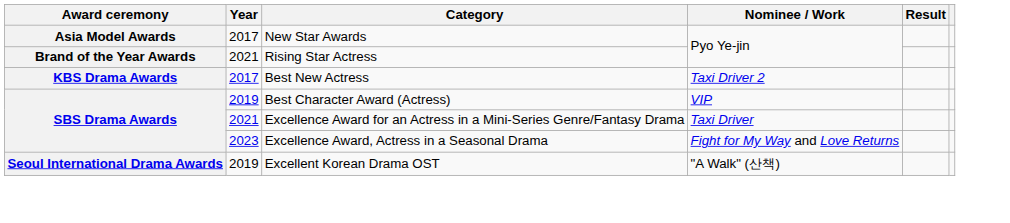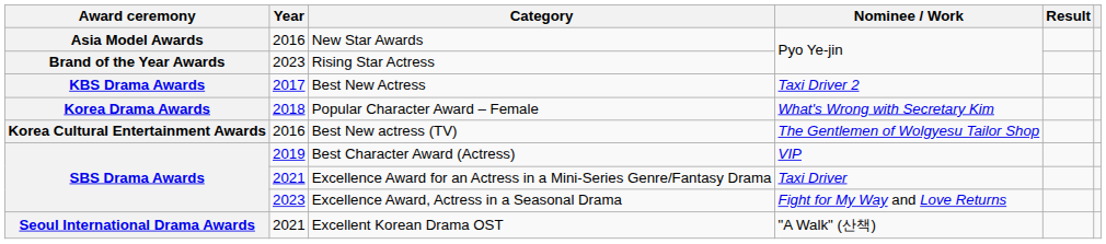 <table class="wikitable plainrowheaders sortable">
 <tr>
 <th scope="col">Award ceremony</th>
 <th scope="col">Year</th>
 <th scope="col">Category</th>
 <th scope="col">Nominee / Work</th>
 <th scope="col">Result</th>
 <th scope="col" class="unsortable"></th>
 </tr>
 <tr>
 <th scope="row">Asia Model Awards</th>
-<td style="text-align:center">2017</td>
+<td style="text-align:center">2016</td>
 <td>New Star Awards</td>
 <td rowspan="2">Pyo Ye-jin</td>
 <td></td>
 <td style="text-align:center"></td>
 </tr>
 <tr>
 <th scope="row">Brand of the Year Awards</th>
-<td style="text-align:center">2021</td>
+<td style="text-align:center">2023</td>
 <td>Rising Star Actress</td>
 <td></td>
 <td style="text-align:center"></td>
 </tr>
 <tr>
 <th scope="row"><a href='#'>KBS Drama Awards</a></th>
 <td style="text-align:center"><a href='#'>2017</a></td>
 <td>Best New Actress</td>
 <td><em><a href='#'>Taxi Driver 2</a></em></td>
+<td></td>
+<td style="text-align:center"></td>
+</tr>
+<tr>
+<th scope="row"><a href='#'>Korea Drama Awards</a></th>
+<td style="text-align:center"><a href='#'>2018</a></td>
+<td>Popular Character Award – Female</td>
+<td><em><a href='#'>What's Wrong with Secretary Kim</a></em></td>
+<td></td>
+<td style="text-align:center"></td>
+</tr>
+<tr>
+<th scope="row">Korea Cultural Entertainment Awards</th>
+<td style="text-align:center">2016</td>
+<td>Best New actress (TV)</td>
+<td><em><a href='#'>The Gentlemen of Wolgyesu Tailor Shop</a></em></td>
 <td></td>
 <td style="text-align:center"></td>
 </tr>
 <tr>
 <th scope="row"  rowspan="3"><a href='#'>SBS Drama Awards</a></th>
 <td style="text-align:center"><a href='#'>2019</a></td>
 <td>Best Character Award (Actress)</td>
 <td><em><a href='#'>VIP</a></em></td>
 <td></td>
 <td style="text-align:center"></td>
 </tr>
 <tr>
 <td style="text-align:center"><a href='#'>2021</a></td>
 <td>Excellence Award for an Actress in a Mini-Series Genre/Fantasy Drama</td>
 <td><em><a href='#'>Taxi Driver</a></em></td>
 <td></td>
 <td style="text-align:center"></td>
 </tr>
 <tr>
 <td style="text-align:center"><a href='#'>2023</a></td>
 <td>Excellence Award, Actress in a Seasonal Drama</td>
 <td><em><a href='#'>Fight for My Way</a></em> and <em><a href='#'>Love Returns</a></em></td>
 <td></td>
 <td style="text-align:center"></td>
 </tr>
 <tr>
 <th scope="row"><a href='#'>Seoul International Drama Awards</a></th>
-<td style="text-align:center">2019</td>
+<td style="text-align:center">2021</td>
 <td>Excellent Korean Drama OST</td>
 <td>"A Walk" (산책)</td>
 <td></td>
 <td style="text-align:center"></td>
 </tr>
 </table>
